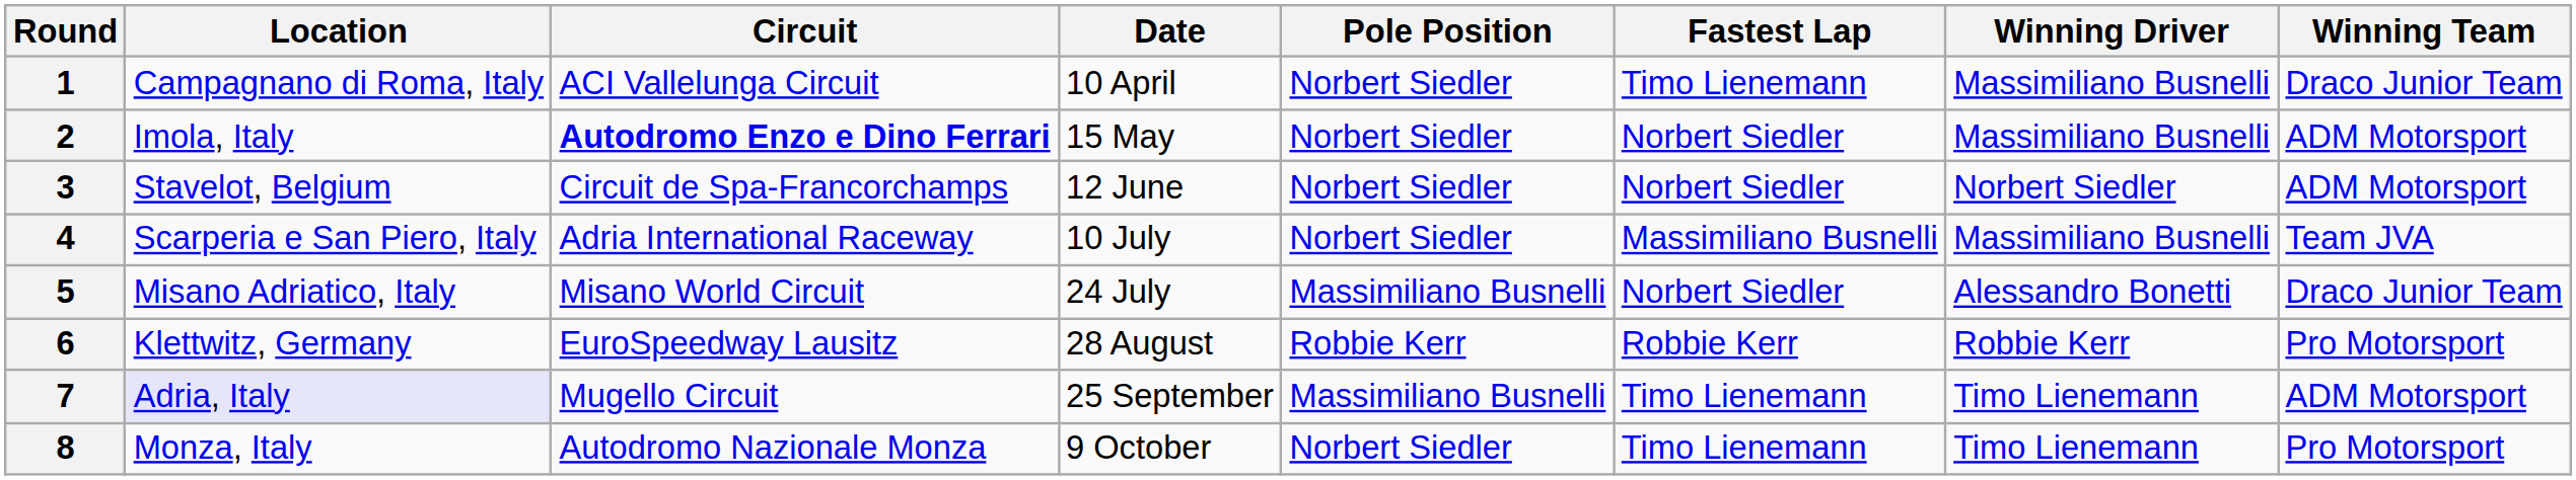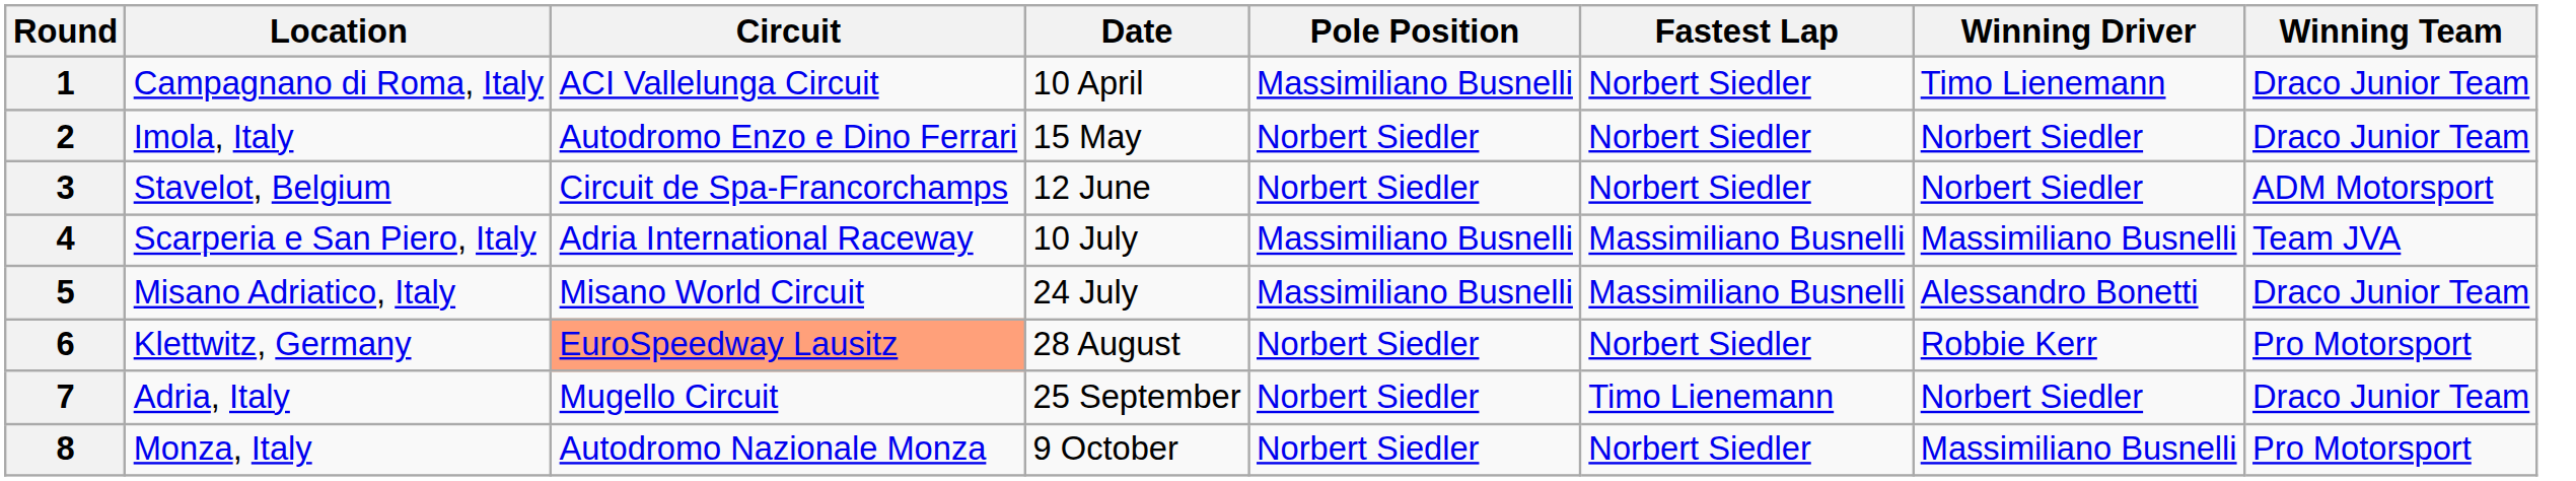 <table class="wikitable" style="font-size: 85%">
 <tr>
 <th>Round</th>
 <th>Location</th>
 <th>Circuit</th>
 <th>Date</th>
 <th>Pole Position</th>
 <th>Fastest Lap</th>
 <th>Winning Driver</th>
 <th>Winning Team</th>
 </tr>
 <tr>
 <th>1</th>
 <td nowrap> <a href='#'>Campagnano di Roma</a>, <a href='#'>Italy</a></td>
 <td><a href='#'>ACI Vallelunga Circuit</a></td>
 <td>10 April</td>
+<td nowrap> <a href='#'>Massimiliano Busnelli</a></td>
 <td> <a href='#'>Norbert Siedler</a></td>
 <td> <a href='#'>Timo Lienemann</a></td>
-<td> <a href='#'>Massimiliano Busnelli</a></td>
 <td nowrap> <a href='#'>Draco Junior Team</a></td>
 </tr>
 <tr>
 <th>2</th>
 <td> <a href='#'>Imola</a>, <a href='#'>Italy</a></td>
-<td nowrap><strong><a href='#'>Autodromo Enzo e Dino Ferrari</a></strong></td>
+<td nowrap><a href='#'>Autodromo Enzo e Dino Ferrari</a></td>
 <td>15 May</td>
 <td> <a href='#'>Norbert Siedler</a></td>
 <td> <a href='#'>Norbert Siedler</a></td>
-<td nowrap> <a href='#'>Massimiliano Busnelli</a></td>
-<td> <a href='#'>ADM Motorsport</a></td>
+<td> <a href='#'>Norbert Siedler</a></td>
+<td> <a href='#'>Draco Junior Team</a></td>
 </tr>
 <tr>
 <th>3</th>
 <td> <a href='#'>Stavelot</a>, <a href='#'>Belgium</a></td>
 <td><a href='#'>Circuit de Spa-Francorchamps</a></td>
 <td>12 June</td>
 <td> <a href='#'>Norbert Siedler</a></td>
 <td> <a href='#'>Norbert Siedler</a></td>
 <td> <a href='#'>Norbert Siedler</a></td>
 <td> <a href='#'>ADM Motorsport</a></td>
 </tr>
 <tr>
 <th>4</th>
 <td> <a href='#'>Scarperia e San Piero</a>, <a href='#'>Italy</a></td>
 <td><a href='#'>Adria International Raceway</a></td>
 <td>10 July</td>
-<td> <a href='#'>Norbert Siedler</a></td>
+<td nowrap> <a href='#'>Massimiliano Busnelli</a></td>
 <td nowrap> <a href='#'>Massimiliano Busnelli</a></td>
 <td nowrap> <a href='#'>Massimiliano Busnelli</a></td>
 <td> <a href='#'>Team JVA</a></td>
 </tr>
 <tr>
 <th>5</th>
 <td> <a href='#'>Misano Adriatico</a>, <a href='#'>Italy</a></td>
 <td><a href='#'>Misano World Circuit</a></td>
 <td>24 July</td>
 <td> <a href='#'>Massimiliano Busnelli</a></td>
-<td> <a href='#'>Norbert Siedler</a></td>
+<td nowrap> <a href='#'>Massimiliano Busnelli</a></td>
 <td> <a href='#'>Alessandro Bonetti</a></td>
 <td> <a href='#'>Draco Junior Team</a></td>
 </tr>
 <tr>
 <th>6</th>
 <td> <a href='#'>Klettwitz</a>, <a href='#'>Germany</a></td>
-<td><a href='#'>EuroSpeedway Lausitz</a></td>
+<td style="background: lightsalmon;"><a href='#'>EuroSpeedway Lausitz</a></td>
 <td>28 August</td>
-<td> <a href='#'>Robbie Kerr</a></td>
-<td> <a href='#'>Robbie Kerr</a></td>
+<td> <a href='#'>Norbert Siedler</a></td>
+<td> <a href='#'>Norbert Siedler</a></td>
 <td> <a href='#'>Robbie Kerr</a></td>
 <td> <a href='#'>Pro Motorsport</a></td>
 </tr>
 <tr>
 <th>7</th>
-<td style="background: lavender;"> <a href='#'>Adria</a>, <a href='#'>Italy</a></td>
+<td> <a href='#'>Adria</a>, <a href='#'>Italy</a></td>
 <td><a href='#'>Mugello Circuit</a></td>
 <td nowrap>25 September</td>
-<td nowrap> <a href='#'>Massimiliano Busnelli</a></td>
+<td> <a href='#'>Norbert Siedler</a></td>
 <td> <a href='#'>Timo Lienemann</a></td>
-<td> <a href='#'>Timo Lienemann</a></td>
-<td> <a href='#'>ADM Motorsport</a></td>
+<td> <a href='#'>Norbert Siedler</a></td>
+<td> <a href='#'>Draco Junior Team</a></td>
 </tr>
 <tr>
 <th>8</th>
 <td> <a href='#'>Monza</a>, <a href='#'>Italy</a></td>
 <td><a href='#'>Autodromo Nazionale Monza</a></td>
 <td>9 October</td>
 <td> <a href='#'>Norbert Siedler</a></td>
-<td> <a href='#'>Timo Lienemann</a></td>
-<td> <a href='#'>Timo Lienemann</a></td>
+<td> <a href='#'>Norbert Siedler</a></td>
+<td> <a href='#'>Massimiliano Busnelli</a></td>
 <td> <a href='#'>Pro Motorsport</a></td>
 </tr>
 </table>
